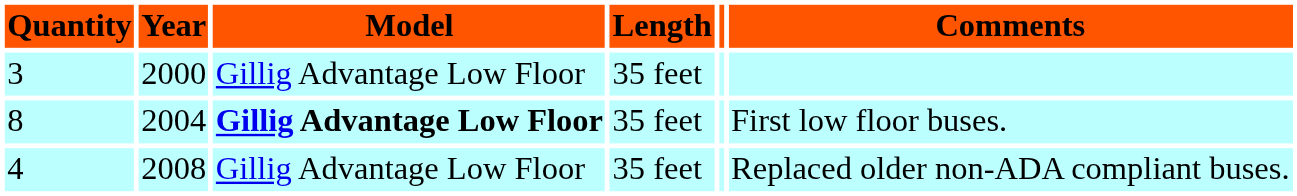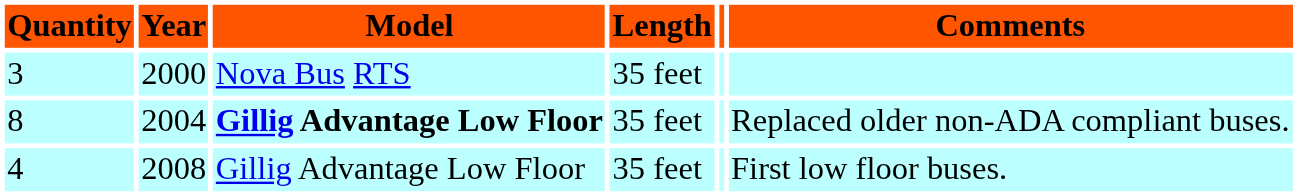 <table class="toccolours sortable" style="font-size: 85%;">
 <tr bgcolor=#FF5500>
 <th>Quantity</th>
 <th>Year</th>
 <th>Model</th>
 <th>Length</th>
 <th></th>
 <th>Comments</th>
 </tr>
 <tr bgcolor="#BBFFFF">
 <td>3</td>
 <td>2000</td>
-<td><a href='#'>Gillig</a> Advantage Low Floor</td>
+<td><a href='#'>Nova Bus</a> <a href='#'>RTS</a></td>
 <td>35 feet</td>
 <td></td>
 <td></td>
 </tr>
 <tr bgcolor="#BBFFFF">
 <td>8</td>
 <td>2004</td>
 <td><strong><a href='#'>Gillig</a> Advantage Low Floor</strong></td>
 <td>35 feet</td>
 <td></td>
-<td>First low floor buses.</td>
+<td>Replaced older non-ADA compliant buses.</td>
 </tr>
 <tr bgcolor="#BBFFFF">
 <td>4</td>
 <td>2008</td>
 <td><a href='#'>Gillig</a> Advantage Low Floor</td>
 <td>35 feet</td>
 <td></td>
-<td>Replaced older non-ADA compliant buses.</td>
+<td>First low floor buses.</td>
 </tr>
 </table>
